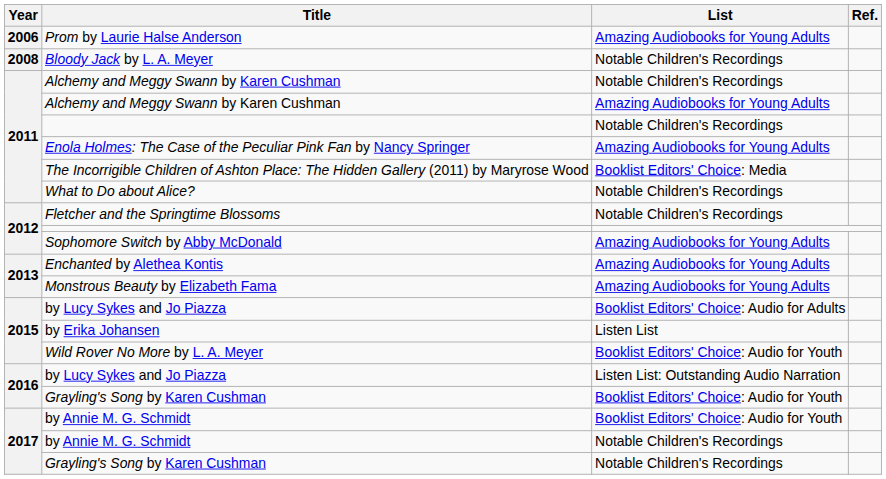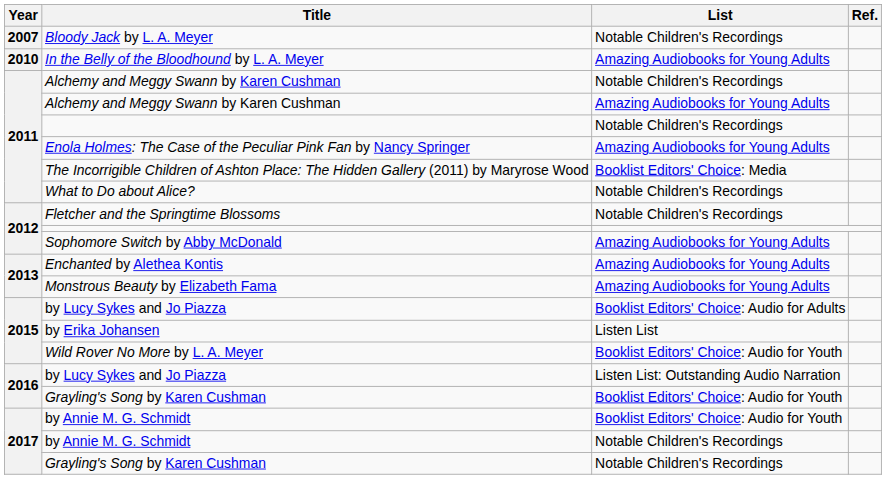 <table class="wikitable sortable mw-collapsible">
 <tr>
 <th>Year</th>
 <th>Title</th>
 <th>List</th>
 <th>Ref.</th>
 </tr>
 <tr>
-<th>2006</th>
-<td><em>Prom</em> by <a href='#'>Laurie Halse Anderson</a></td>
-<td><a href='#'>Amazing Audiobooks for Young Adults</a></td>
+<th>2007</th>
+<td><em><a href='#'>Bloody Jack</a></em> by <a href='#'>L. A. Meyer</a></td>
+<td>Notable Children's Recordings</td>
 <td></td>
 </tr>
 <tr>
-<th>2008</th>
-<td><em><a href='#'>Bloody Jack</a></em> by <a href='#'>L. A. Meyer</a></td>
-<td>Notable Children's Recordings</td>
+<th>2010</th>
+<td><em><a href='#'>In the Belly of the Bloodhound</a></em> by <a href='#'>L. A. Meyer</a></td>
+<td><a href='#'>Amazing Audiobooks for Young Adults</a></td>
 <td></td>
 </tr>
 <tr>
 <th rowspan="6">2011</th>
 <td><em>Alchemy and Meggy Swann</em> by <a href='#'>Karen Cushman</a></td>
 <td>Notable Children's Recordings</td>
 <td></td>
 </tr>
 <tr>
 <td><em>Alchemy and Meggy Swann</em> by Karen Cushman</td>
 <td><a href='#'>Amazing Audiobooks for Young Adults</a></td>
 <td></td>
 </tr>
 <tr>
 <td><em></em></td>
 <td>Notable Children's Recordings</td>
 <td></td>
 </tr>
 <tr>
 <td><em><a href='#'>Enola Holmes</a>: The Case of the Peculiar Pink Fan</em> by <a href='#'>Nancy Springer</a></td>
 <td><a href='#'>Amazing Audiobooks for Young Adults</a></td>
 <td></td>
 </tr>
 <tr>
 <td><em>The Incorrigible Children of Ashton Place: The Hidden Gallery</em> (2011) by Maryrose Wood</td>
 <td><a href='#'>Booklist Editors' Choice</a>: Media</td>
 <td></td>
 </tr>
 <tr>
 <td><em>What to Do about Alice?</em></td>
 <td>Notable Children's Recordings</td>
 <td></td>
 </tr>
 <tr>
 <th rowspan="3">2012</th>
 <td><em>Fletcher and the Springtime Blossoms</em></td>
 <td>Notable Children's Recordings</td>
 <td></td>
 </tr>
 <tr>
 <td></td>
 </tr>
 <tr>
 <td><em>Sophomore Switch</em> by <a href='#'>Abby McDonald</a></td>
 <td><a href='#'>Amazing Audiobooks for Young Adults</a></td>
 <td></td>
 </tr>
 <tr>
 <th rowspan="2">2013</th>
 <td><em>Enchanted</em> by <a href='#'>Alethea Kontis</a></td>
 <td><a href='#'>Amazing Audiobooks for Young Adults</a></td>
 <td></td>
 </tr>
 <tr>
 <td><em>Monstrous Beauty</em> by <a href='#'>Elizabeth Fama</a></td>
 <td><a href='#'>Amazing Audiobooks for Young Adults</a></td>
 <td></td>
 </tr>
 <tr>
 <th rowspan="3">2015</th>
 <td><em></em> by <a href='#'>Lucy Sykes</a> and <a href='#'>Jo Piazza</a></td>
 <td><a href='#'>Booklist Editors' Choice</a>: Audio for Adults</td>
 <td></td>
 </tr>
 <tr>
 <td><em></em> by <a href='#'>Erika Johansen</a></td>
 <td>Listen List</td>
 <td></td>
 </tr>
 <tr>
 <td><em>Wild Rover No More</em> by <a href='#'>L. A. Meyer</a></td>
 <td><a href='#'>Booklist Editors' Choice</a>: Audio for Youth</td>
 <td></td>
 </tr>
 <tr>
 <th rowspan="2">2016</th>
 <td><em></em> by <a href='#'>Lucy Sykes</a> and <a href='#'>Jo Piazza</a></td>
 <td>Listen List: Outstanding Audio Narration</td>
 <td></td>
 </tr>
 <tr>
 <td><em>Grayling's Song</em> by <a href='#'>Karen Cushman</a></td>
 <td><a href='#'>Booklist Editors' Choice</a>: Audio for Youth</td>
 <td></td>
 </tr>
 <tr>
 <th rowspan="3">2017</th>
 <td><em></em> by <a href='#'>Annie M. G. Schmidt</a></td>
 <td><a href='#'>Booklist Editors' Choice</a>: Audio for Youth</td>
 <td></td>
 </tr>
 <tr>
 <td><em></em> by <a href='#'>Annie M. G. Schmidt</a></td>
 <td>Notable Children's Recordings</td>
 <td></td>
 </tr>
 <tr>
 <td><em>Grayling's Song</em> by <a href='#'>Karen Cushman</a></td>
 <td>Notable Children's Recordings</td>
 <td></td>
 </tr>
 </table>
